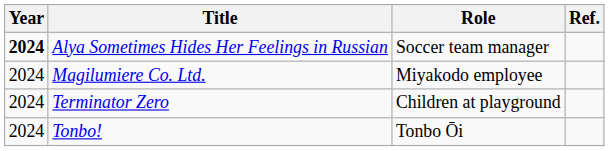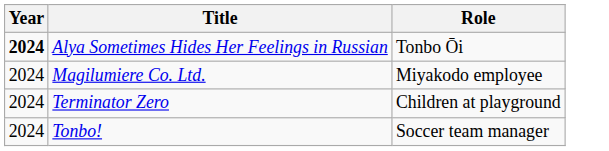 <table class="wikitable">
 <tr>
 <th>Year</th>
 <th>Title</th>
 <th>Role</th>
-<th>Ref.</th>
 </tr>
 <tr>
 <td><strong>2024</strong></td>
 <td><em><a href='#'>Alya Sometimes Hides Her Feelings in Russian</a></em></td>
-<td>Soccer team manager</td>
-<td></td>
+<td>Tonbo Ōi</td>
 </tr>
 <tr>
 <td>2024</td>
 <td><em><a href='#'>Magilumiere Co. Ltd.</a></em></td>
 <td>Miyakodo employee</td>
-<td></td>
 </tr>
 <tr>
 <td>2024</td>
 <td><em><a href='#'>Terminator Zero</a></em></td>
 <td>Children at playground</td>
-<td></td>
 </tr>
 <tr>
 <td>2024</td>
 <td><em><a href='#'>Tonbo!</a></em></td>
-<td>Tonbo Ōi</td>
-<td></td>
+<td>Soccer team manager</td>
 </tr>
 </table>
